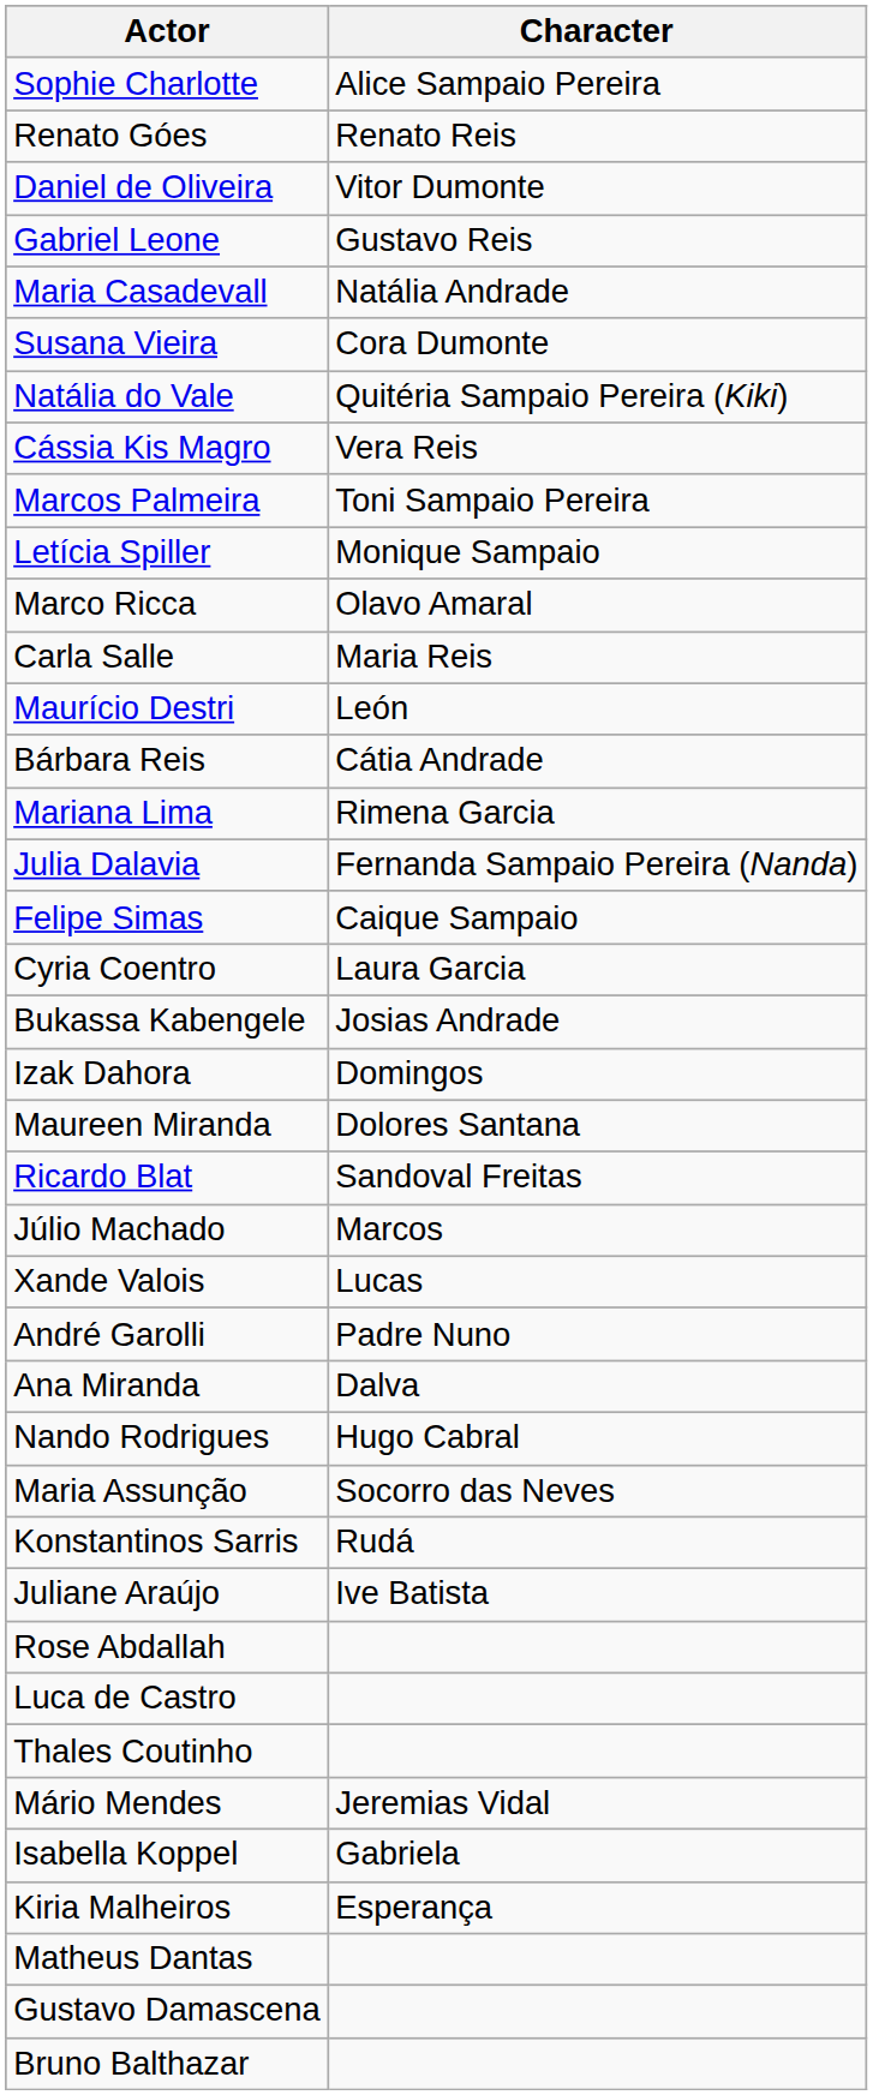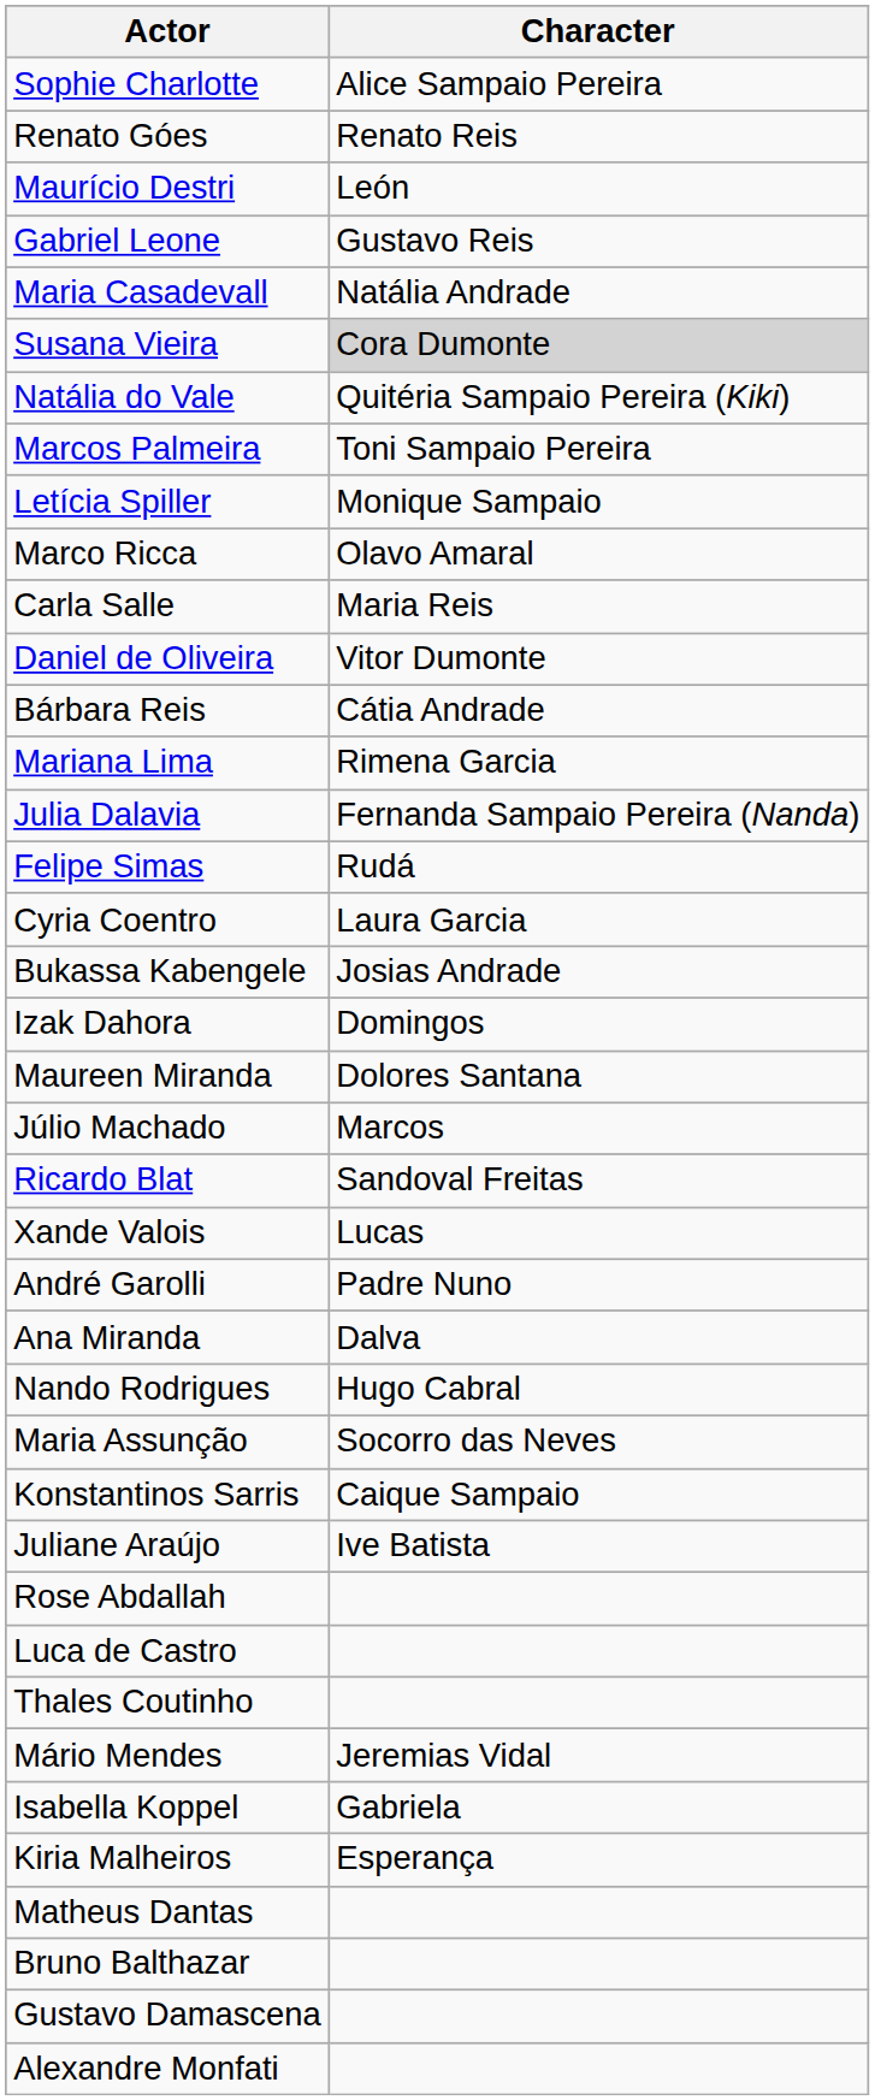 <table class="wikitable">
 <tr>
 <th>Actor</th>
 <th>Character</th>
 </tr>
 <tr>
 <td><a href='#'>Sophie Charlotte</a></td>
 <td>Alice Sampaio Pereira</td>
 </tr>
 <tr>
 <td>Renato Góes</td>
 <td>Renato Reis</td>
 </tr>
 <tr>
-<td><a href='#'>Daniel de Oliveira</a></td>
-<td>Vitor Dumonte</td>
+<td><a href='#'>Maurício Destri</a></td>
+<td>León</td>
 </tr>
 <tr>
 <td><a href='#'>Gabriel Leone</a></td>
 <td>Gustavo Reis</td>
 </tr>
 <tr>
 <td><a href='#'>Maria Casadevall</a></td>
 <td>Natália Andrade</td>
 </tr>
 <tr>
 <td><a href='#'>Susana Vieira</a></td>
-<td>Cora Dumonte</td>
+<td style="background: lightgrey;">Cora Dumonte</td>
 </tr>
 <tr>
 <td><a href='#'>Natália do Vale</a></td>
 <td>Quitéria Sampaio Pereira (<em>Kiki</em>)</td>
-</tr>
-<tr>
-<td><a href='#'>Cássia Kis Magro</a></td>
-<td>Vera Reis</td>
 </tr>
 <tr>
 <td><a href='#'>Marcos Palmeira</a></td>
 <td>Toni Sampaio Pereira</td>
 </tr>
 <tr>
 <td><a href='#'>Letícia Spiller</a></td>
 <td>Monique Sampaio</td>
 </tr>
 <tr>
 <td>Marco Ricca</td>
 <td>Olavo Amaral</td>
 </tr>
 <tr>
 <td>Carla Salle</td>
 <td>Maria Reis</td>
 </tr>
 <tr>
-<td><a href='#'>Maurício Destri</a></td>
-<td>León</td>
+<td><a href='#'>Daniel de Oliveira</a></td>
+<td>Vitor Dumonte</td>
 </tr>
 <tr>
 <td>Bárbara Reis</td>
 <td>Cátia Andrade</td>
 </tr>
 <tr>
 <td><a href='#'>Mariana Lima</a></td>
 <td>Rimena Garcia</td>
 </tr>
 <tr>
 <td><a href='#'>Julia Dalavia</a></td>
 <td>Fernanda Sampaio Pereira (<em>Nanda</em>)</td>
 </tr>
 <tr>
 <td><a href='#'>Felipe Simas</a></td>
-<td>Caique Sampaio</td>
+<td>Rudá</td>
 </tr>
 <tr>
 <td>Cyria Coentro</td>
 <td>Laura Garcia</td>
 </tr>
 <tr>
 <td>Bukassa Kabengele</td>
 <td>Josias Andrade</td>
 </tr>
 <tr>
 <td>Izak Dahora</td>
 <td>Domingos</td>
 </tr>
 <tr>
 <td>Maureen Miranda</td>
 <td>Dolores Santana</td>
 </tr>
 <tr>
+<td>Júlio Machado</td>
+<td>Marcos</td>
+</tr>
+<tr>
 <td><a href='#'>Ricardo Blat</a></td>
 <td>Sandoval Freitas</td>
-</tr>
-<tr>
-<td>Júlio Machado</td>
-<td>Marcos</td>
 </tr>
 <tr>
 <td>Xande Valois</td>
 <td>Lucas</td>
 </tr>
 <tr>
 <td>André Garolli</td>
 <td>Padre Nuno</td>
 </tr>
 <tr>
 <td>Ana Miranda</td>
 <td>Dalva</td>
 </tr>
 <tr>
 <td>Nando Rodrigues</td>
 <td>Hugo Cabral</td>
 </tr>
 <tr>
 <td>Maria Assunção</td>
 <td>Socorro das Neves</td>
 </tr>
 <tr>
 <td>Konstantinos Sarris</td>
-<td>Rudá</td>
+<td>Caique Sampaio</td>
 </tr>
 <tr>
 <td>Juliane Araújo</td>
 <td>Ive Batista</td>
 </tr>
 <tr>
 <td>Rose Abdallah</td>
 <td></td>
 </tr>
 <tr>
 <td>Luca de Castro</td>
 <td></td>
 </tr>
 <tr>
 <td>Thales Coutinho</td>
 <td></td>
 </tr>
 <tr>
 <td>Mário Mendes</td>
 <td>Jeremias Vidal</td>
 </tr>
 <tr>
 <td>Isabella Koppel</td>
 <td>Gabriela</td>
 </tr>
 <tr>
 <td>Kiria Malheiros</td>
 <td>Esperança</td>
 </tr>
 <tr>
 <td>Matheus Dantas</td>
 <td></td>
 </tr>
 <tr>
+<td>Bruno Balthazar</td>
+<td></td>
+</tr>
+<tr>
 <td>Gustavo Damascena</td>
 <td></td>
 </tr>
 <tr>
-<td>Bruno Balthazar</td>
+<td>Alexandre Monfati</td>
 <td></td>
 </tr>
 </table>
